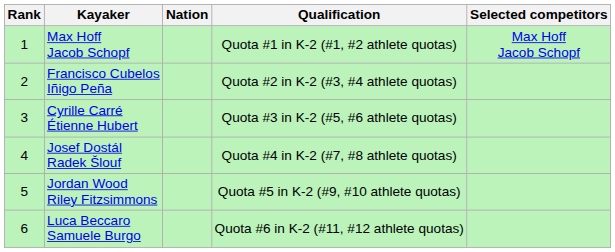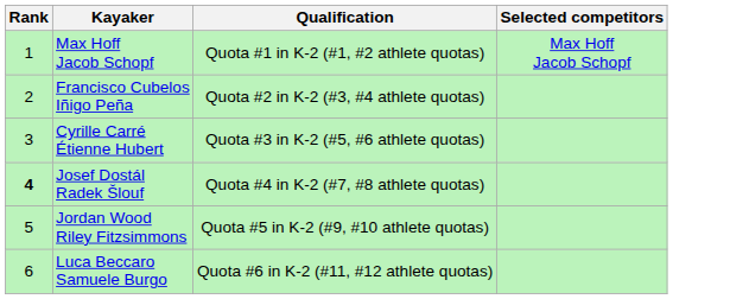 <table class="wikitable" style="text-align:center">
 <tr>
 <th>Rank</th>
 <th>Kayaker</th>
-<th>Nation</th>
 <th>Qualification</th>
 <th>Selected competitors</th>
 </tr>
 <tr bgcolor=bbf3bb>
 <td>1</td>
 <td align="left"><a href='#'>Max Hoff</a><br><a href='#'>Jacob Schopf</a></td>
-<td align="left"></td>
 <td>Quota #1 in K-2 (#1, #2 athlete quotas)</td>
 <td><a href='#'>Max Hoff</a><br><a href='#'>Jacob Schopf</a></td>
 </tr>
 <tr bgcolor=bbf3bb>
 <td>2</td>
 <td align="left"><a href='#'>Francisco Cubelos</a><br><a href='#'>Iñigo Peña</a></td>
-<td align="left"></td>
 <td>Quota #2 in K-2 (#3, #4 athlete quotas)</td>
 <td></td>
 </tr>
 <tr bgcolor=bbf3bb>
 <td>3</td>
 <td align="left"><a href='#'>Cyrille Carré</a><br><a href='#'>Étienne Hubert</a></td>
-<td align="left"></td>
 <td>Quota #3 in K-2 (#5, #6 athlete quotas)</td>
 <td></td>
 </tr>
 <tr bgcolor=bbf3bb>
-<td>4</td>
+<td><strong>4</strong></td>
 <td align="left"><a href='#'>Josef Dostál</a><br><a href='#'>Radek Šlouf</a></td>
-<td align="left"></td>
 <td>Quota #4 in K-2 (#7, #8 athlete quotas)</td>
 <td></td>
 </tr>
 <tr bgcolor=bbf3bb>
 <td>5</td>
 <td align="left"><a href='#'>Jordan Wood</a><br><a href='#'>Riley Fitzsimmons</a></td>
-<td align="left"></td>
 <td>Quota #5 in K-2 (#9, #10 athlete quotas)</td>
 <td></td>
 </tr>
 <tr bgcolor=bbf3bb>
 <td>6</td>
 <td align="left"><a href='#'>Luca Beccaro</a><br><a href='#'>Samuele Burgo</a></td>
-<td align="left"></td>
 <td>Quota #6 in K-2 (#11, #12 athlete quotas)</td>
 <td></td>
 </tr>
 </table>
